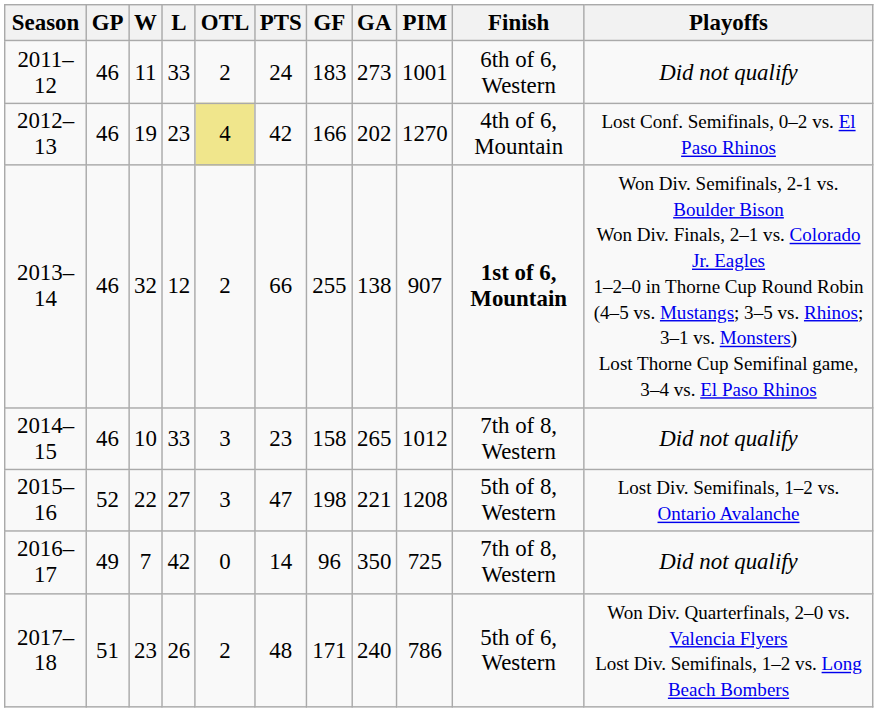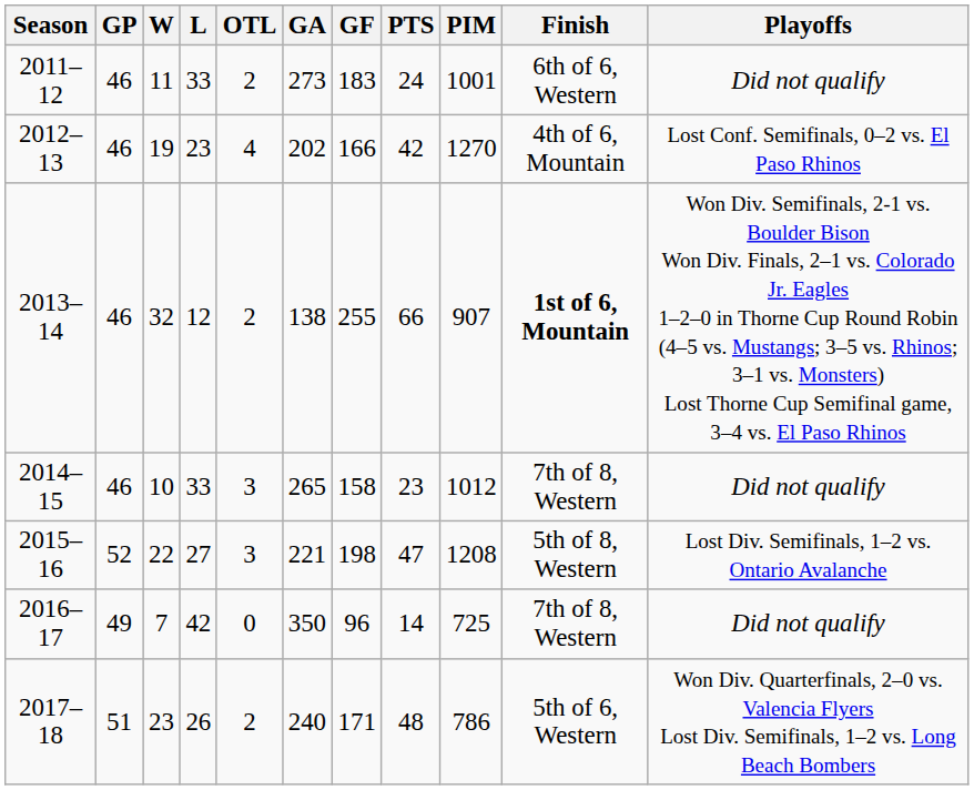 <table class="wikitable" style="text-align:center">
 <tr>
 <th>Season</th>
 <th>GP</th>
 <th>W</th>
 <th>L</th>
 <th>OTL</th>
+<th>GA</th>
+<th>GF</th>
 <th>PTS</th>
-<th>GF</th>
-<th>GA</th>
 <th>PIM</th>
 <th>Finish</th>
 <th>Playoffs</th>
 </tr>
 <tr>
 <td>2011–12</td>
 <td>46</td>
 <td>11</td>
 <td>33</td>
 <td>2</td>
+<td>273</td>
+<td>183</td>
 <td>24</td>
-<td>183</td>
-<td>273</td>
 <td>1001</td>
 <td>6th of 6, Western</td>
 <td><em>Did not qualify</em></td>
 </tr>
 <tr>
 <td>2012–13</td>
 <td>46</td>
 <td>19</td>
 <td>23</td>
-<td style="background: khaki;">4</td>
+<td>4</td>
+<td>202</td>
+<td>166</td>
 <td>42</td>
-<td>166</td>
-<td>202</td>
 <td>1270</td>
 <td>4th of 6, Mountain</td>
 <td><small>Lost Conf. Semifinals, 0–2 vs. <a href='#'>El Paso Rhinos</a></small></td>
 </tr>
 <tr>
 <td>2013–14</td>
 <td>46</td>
 <td>32</td>
 <td>12</td>
 <td>2</td>
+<td>138</td>
+<td>255</td>
 <td>66</td>
-<td>255</td>
-<td>138</td>
 <td>907</td>
 <td><strong>1st of 6, Mountain</strong></td>
 <td><small>Won Div. Semifinals, 2-1 vs. <a href='#'>Boulder Bison</a><br>Won Div. Finals, 2–1 vs. <a href='#'>Colorado Jr. Eagles</a><br>1–2–0 in Thorne Cup Round Robin (4–5 vs. <a href='#'>Mustangs</a>; 3–5 vs. <a href='#'>Rhinos</a>; 3–1 vs. <a href='#'>Monsters</a>)<br>Lost Thorne Cup Semifinal game, 3–4 vs. <a href='#'>El Paso Rhinos</a></small></td>
 </tr>
 <tr>
 <td>2014–15</td>
 <td>46</td>
 <td>10</td>
 <td>33</td>
 <td>3</td>
+<td>265</td>
+<td>158</td>
 <td>23</td>
-<td>158</td>
-<td>265</td>
 <td>1012</td>
 <td>7th of 8, Western</td>
 <td><em>Did not qualify</em></td>
 </tr>
 <tr>
 <td>2015–16</td>
 <td>52</td>
 <td>22</td>
 <td>27</td>
 <td>3</td>
+<td>221</td>
+<td>198</td>
 <td>47</td>
-<td>198</td>
-<td>221</td>
 <td>1208</td>
 <td>5th of 8, Western</td>
 <td><small>Lost Div. Semifinals, 1–2 vs. <a href='#'>Ontario Avalanche</a></small></td>
 </tr>
 <tr>
 <td>2016–17</td>
 <td>49</td>
 <td>7</td>
 <td>42</td>
 <td>0</td>
+<td>350</td>
+<td>96</td>
 <td>14</td>
-<td>96</td>
-<td>350</td>
 <td>725</td>
 <td>7th of 8, Western</td>
 <td><em>Did not qualify</em></td>
 </tr>
 <tr>
 <td>2017–18</td>
 <td>51</td>
 <td>23</td>
 <td>26</td>
 <td>2</td>
+<td>240</td>
+<td>171</td>
 <td>48</td>
-<td>171</td>
-<td>240</td>
 <td>786</td>
 <td>5th of 6, Western</td>
 <td><small>Won Div. Quarterfinals, 2–0 vs. <a href='#'>Valencia Flyers</a><br>Lost Div. Semifinals, 1–2 vs. <a href='#'>Long Beach Bombers</a></small></td>
 </tr>
 </table>
